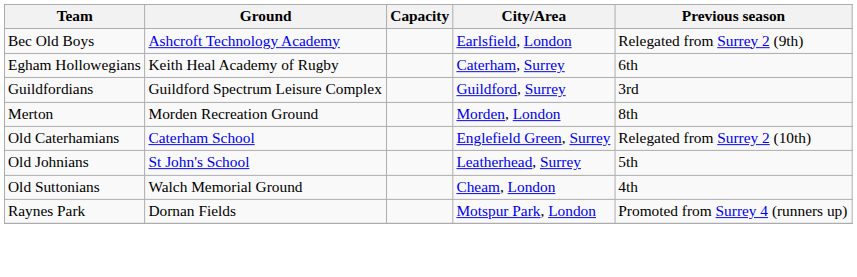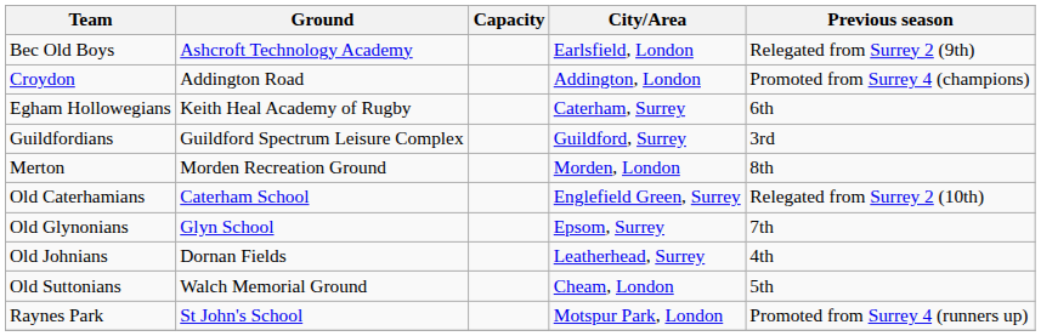 <table class="wikitable sortable" width=100%>
 <tr>
 <th>Team</th>
 <th>Ground</th>
 <th>Capacity</th>
 <th>City/Area</th>
 <th>Previous season</th>
 </tr>
 <tr>
 <td>Bec Old Boys</td>
 <td><a href='#'>Ashcroft Technology Academy</a></td>
 <td></td>
 <td><a href='#'>Earlsfield</a>, <a href='#'>London</a></td>
 <td>Relegated from <a href='#'>Surrey 2</a> (9th)</td>
+</tr>
+<tr>
+<td><a href='#'>Croydon</a></td>
+<td>Addington Road</td>
+<td></td>
+<td><a href='#'>Addington</a>, <a href='#'>London</a></td>
+<td>Promoted from <a href='#'>Surrey 4</a> (champions)</td>
 </tr>
 <tr>
 <td>Egham Hollowegians</td>
 <td>Keith Heal Academy of Rugby</td>
 <td></td>
 <td><a href='#'>Caterham</a>, <a href='#'>Surrey</a></td>
 <td>6th</td>
 </tr>
 <tr>
 <td>Guildfordians</td>
 <td>Guildford Spectrum Leisure Complex</td>
 <td></td>
 <td><a href='#'>Guildford</a>, <a href='#'>Surrey</a></td>
 <td>3rd</td>
 </tr>
 <tr>
 <td>Merton</td>
 <td>Morden Recreation Ground</td>
 <td></td>
 <td><a href='#'>Morden</a>, <a href='#'>London</a></td>
 <td>8th</td>
 </tr>
 <tr>
 <td>Old Caterhamians</td>
 <td><a href='#'>Caterham School</a></td>
 <td></td>
 <td><a href='#'>Englefield Green</a>, <a href='#'>Surrey</a></td>
 <td>Relegated from <a href='#'>Surrey 2</a> (10th)</td>
 </tr>
 <tr>
+<td>Old Glynonians</td>
+<td><a href='#'>Glyn School</a></td>
+<td></td>
+<td><a href='#'>Epsom</a>, <a href='#'>Surrey</a></td>
+<td>7th</td>
+</tr>
+<tr>
 <td>Old Johnians</td>
-<td><a href='#'>St John's School</a></td>
+<td>Dornan Fields</td>
 <td></td>
 <td><a href='#'>Leatherhead</a>, <a href='#'>Surrey</a></td>
-<td>5th</td>
+<td>4th</td>
 </tr>
 <tr>
 <td>Old Suttonians</td>
 <td>Walch Memorial Ground</td>
 <td></td>
 <td><a href='#'>Cheam</a>, <a href='#'>London</a></td>
-<td>4th</td>
+<td>5th</td>
 </tr>
 <tr>
 <td>Raynes Park</td>
-<td>Dornan Fields</td>
+<td><a href='#'>St John's School</a></td>
 <td></td>
 <td><a href='#'>Motspur Park</a>, <a href='#'>London</a></td>
 <td>Promoted from <a href='#'>Surrey 4</a> (runners up)</td>
 </tr>
 <tr>
 </tr>
 </table>
